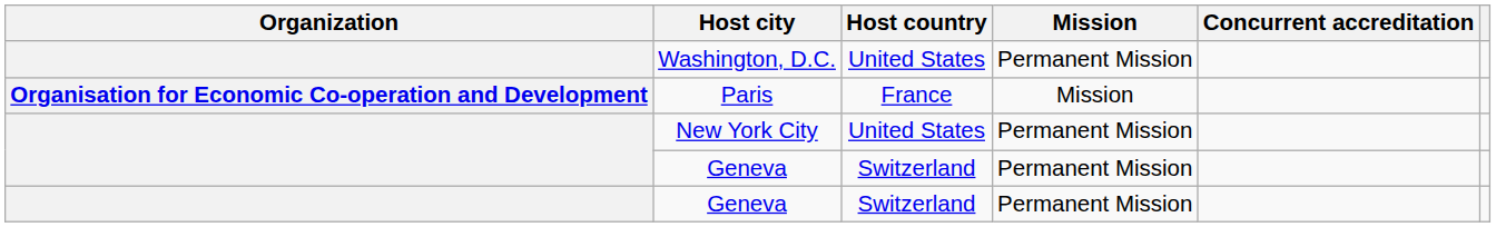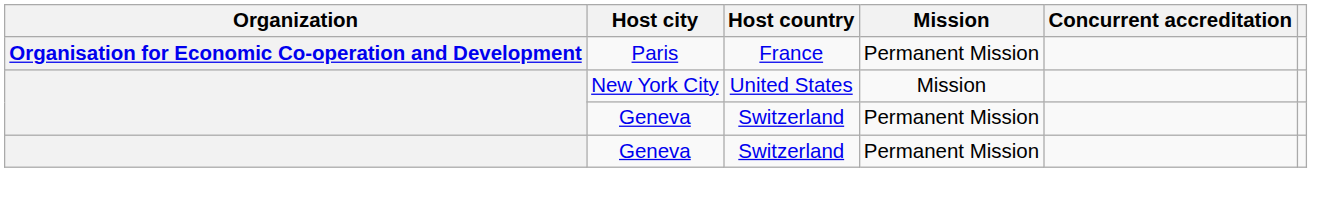 <table class="wikitable plainrowheaders" style="text-align:center;">
 <tr>
 <th scope="col">Organization</th>
 <th scope="col">Host city</th>
 <th scope="col">Host country</th>
 <th scope="col">Mission</th>
 <th scope="col">Concurrent accreditation</th>
 <th scope="col"></th>
 </tr>
 <tr>
-<th scope="row"></th>
-<td><a href='#'>Washington, D.C.</a></td>
-<td><a href='#'>United States</a></td>
-<td>Permanent Mission</td>
-<td></td>
-<td></td>
-</tr>
-<tr>
 <th scope="row"><a href='#'>Organisation for Economic Co-operation and Development</a></th>
 <td><a href='#'>Paris</a></td>
 <td><a href='#'>France</a></td>
-<td>Mission</td>
+<td>Permanent Mission</td>
 <td></td>
 <td></td>
 </tr>
 <tr>
 <th scope="row"  rowspan="2"></th>
 <td><a href='#'>New York City</a></td>
 <td><a href='#'>United States</a></td>
-<td>Permanent Mission</td>
+<td>Mission</td>
 <td></td>
 <td></td>
 </tr>
 <tr>
 <td><a href='#'>Geneva</a></td>
 <td><a href='#'>Switzerland</a></td>
 <td>Permanent Mission</td>
 <td></td>
 <td></td>
 </tr>
 <tr>
 <th scope="row"></th>
 <td><a href='#'>Geneva</a></td>
 <td><a href='#'>Switzerland</a></td>
 <td>Permanent Mission</td>
 <td></td>
 <td></td>
 </tr>
 </table>
